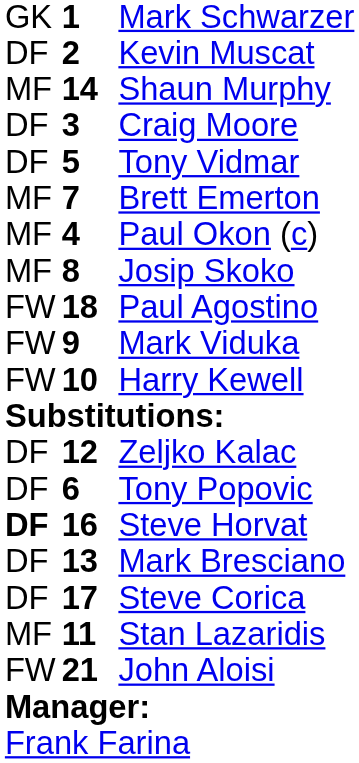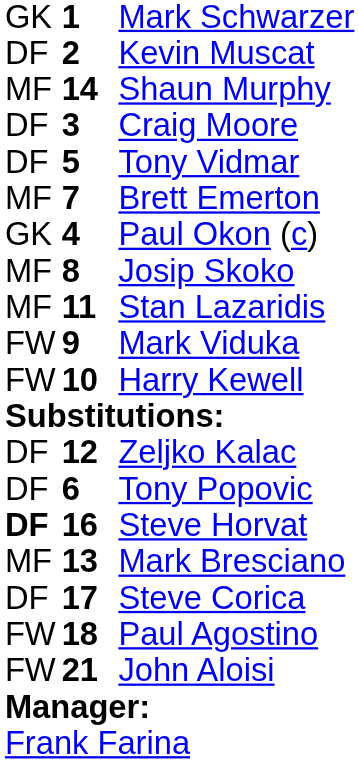 <table style="font-size:90%; margin:0.2em auto;" cellspacing="0" cellpadding="0">
 <tr>
 <th width="25"></th>
 <th width="25"></th>
 </tr>
 <tr>
 <td>GK</td>
 <td><strong>1</strong></td>
 <td><a href='#'>Mark Schwarzer</a></td>
 </tr>
 <tr>
 <td>DF</td>
 <td><strong>2</strong></td>
 <td><a href='#'>Kevin Muscat</a></td>
 <td></td>
 </tr>
 <tr>
 <td>MF</td>
 <td><strong>14</strong></td>
 <td><a href='#'>Shaun Murphy</a></td>
 </tr>
 <tr>
 <td>DF</td>
 <td><strong>3</strong></td>
 <td><a href='#'>Craig Moore</a></td>
 </tr>
 <tr>
 <td>DF</td>
 <td><strong>5</strong></td>
 <td><a href='#'>Tony Vidmar</a></td>
 </tr>
 <tr>
 <td>MF</td>
 <td><strong>7</strong></td>
 <td><a href='#'>Brett Emerton</a></td>
 </tr>
 <tr>
-<td>MF</td>
+<td>GK</td>
 <td><strong>4</strong></td>
 <td><a href='#'>Paul Okon</a> (<a href='#'>c</a>)</td>
 </tr>
 <tr>
 <td>MF</td>
 <td><strong>8</strong></td>
 <td><a href='#'>Josip Skoko</a></td>
 </tr>
 <tr>
-<td>FW</td>
-<td><strong>18</strong></td>
-<td><a href='#'>Paul Agostino</a></td>
+<td>MF</td>
+<td><strong>11</strong></td>
+<td><a href='#'>Stan Lazaridis</a></td>
 <td></td>
 <td></td>
 </tr>
 <tr>
 <td>FW</td>
 <td><strong>9</strong></td>
 <td><a href='#'>Mark Viduka</a></td>
 </tr>
 <tr>
 <td>FW</td>
 <td><strong>10</strong></td>
 <td><a href='#'>Harry Kewell</a></td>
 </tr>
 <tr>
 <td colspan=3><strong>Substitutions:</strong></td>
 </tr>
 <tr>
 <td>DF</td>
 <td><strong>12</strong></td>
 <td><a href='#'>Zeljko Kalac</a></td>
 </tr>
 <tr>
 <td>DF</td>
 <td><strong>6</strong></td>
 <td><a href='#'>Tony Popovic</a></td>
 </tr>
 <tr>
 <td><strong>DF</strong></td>
 <td><strong>16</strong></td>
 <td><a href='#'>Steve Horvat</a></td>
 </tr>
 <tr>
-<td>DF</td>
+<td>MF</td>
 <td><strong>13</strong></td>
 <td><a href='#'>Mark Bresciano</a></td>
 </tr>
 <tr>
 <td>DF</td>
 <td><strong>17</strong></td>
 <td><a href='#'>Steve Corica</a></td>
 </tr>
 <tr>
-<td>MF</td>
-<td><strong>11</strong></td>
-<td><a href='#'>Stan Lazaridis</a></td>
+<td>FW</td>
+<td><strong>18</strong></td>
+<td><a href='#'>Paul Agostino</a></td>
 <td></td>
 <td></td>
 </tr>
 <tr>
 <td>FW</td>
 <td><strong>21</strong></td>
 <td><a href='#'>John Aloisi</a></td>
 </tr>
 <tr>
 <td colspan=3><strong>Manager:</strong></td>
 </tr>
 <tr>
 <td colspan="4"><a href='#'>Frank Farina</a></td>
 </tr>
 </table>
